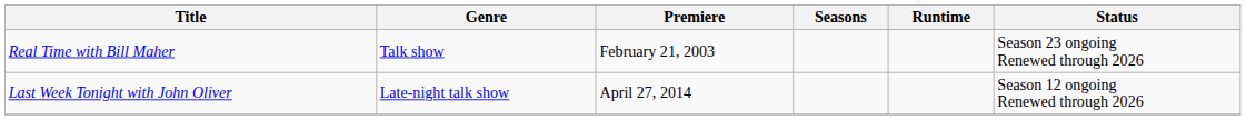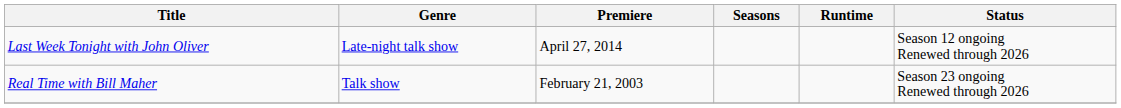 <table class="wikitable sortable" style="width:100%;">
 <tr>
 <th>Title</th>
 <th>Genre</th>
 <th>Premiere</th>
 <th>Seasons</th>
 <th>Runtime</th>
 <th>Status</th>
 </tr>
 <tr>
+<td><em><a href='#'>Last Week Tonight with John Oliver</a></em></td>
+<td><a href='#'>Late-night talk show</a></td>
+<td>April 27, 2014</td>
+<td></td>
+<td></td>
+<td>Season 12 ongoing<br>Renewed through 2026</td>
+</tr>
+<tr>
 <td><em><a href='#'>Real Time with Bill Maher</a></em></td>
 <td><a href='#'>Talk show</a></td>
 <td>February 21, 2003</td>
 <td></td>
 <td></td>
 <td>Season 23 ongoing<br>Renewed through 2026</td>
 </tr>
 <tr>
-<td><em><a href='#'>Last Week Tonight with John Oliver</a></em></td>
-<td><a href='#'>Late-night talk show</a></td>
-<td>April 27, 2014</td>
-<td></td>
-<td></td>
-<td>Season 12 ongoing<br>Renewed through 2026</td>
-</tr>
-<tr>
 </tr>
 </table>
